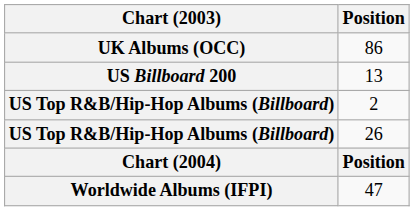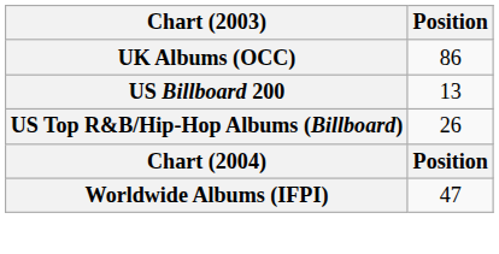 <table class="wikitable plainrowheaders" style="text-align:center">
 <tr>
 <th>Chart (2003)</th>
 <th>Position</th>
 </tr>
 <tr>
 <th scope="row">UK Albums (OCC)</th>
 <td>86</td>
 </tr>
 <tr>
 <th scope="row">US <em>Billboard</em> 200</th>
 <td>13</td>
 </tr>
 <tr>
 <th scope="row">US Top R&B/Hip-Hop Albums (<em>Billboard</em>)</th>
-<td>2</td>
-</tr>
-<tr>
-<th scope="row">US Top R&B/Hip-Hop Albums (<em>Billboard</em>)</th>
 <td>26</td>
 </tr>
 <tr>
 <th>Chart (2004)</th>
 <th>Position</th>
 </tr>
 <tr>
 <th scope="row">Worldwide Albums (IFPI)</th>
 <td>47</td>
 </tr>
 </table>
